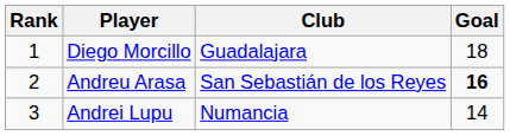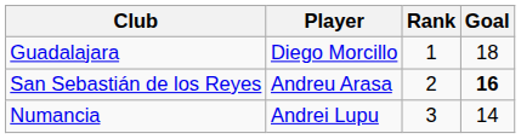 <table class="wikitable">
 <tr>
+<th>Club</th>
+<th>Player</th>
 <th>Rank</th>
-<th>Player</th>
-<th>Club</th>
 <th>Goal</th>
 </tr>
 <tr>
+<td><a href='#'>Guadalajara</a></td>
+<td> <a href='#'>Diego Morcillo</a></td>
 <td align="center">1</td>
-<td> <a href='#'>Diego Morcillo</a></td>
-<td><a href='#'>Guadalajara</a></td>
 <td align="center">18</td>
 </tr>
 <tr>
+<td><a href='#'>San Sebastián de los Reyes</a></td>
+<td> <a href='#'>Andreu Arasa</a></td>
 <td align="center">2</td>
-<td> <a href='#'>Andreu Arasa</a></td>
-<td><a href='#'>San Sebastián de los Reyes</a></td>
 <td align="center"><strong>16</strong></td>
 </tr>
 <tr>
+<td><a href='#'>Numancia</a></td>
+<td> <a href='#'>Andrei Lupu</a></td>
 <td align="center">3</td>
-<td> <a href='#'>Andrei Lupu</a></td>
-<td><a href='#'>Numancia</a></td>
 <td align="center">14</td>
 </tr>
 </table>
